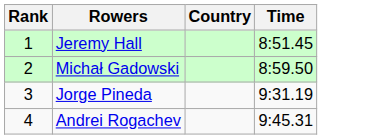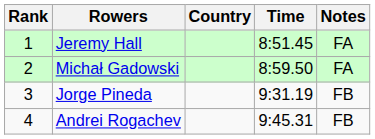 <table class="wikitable" style="text-align:center">
 <tr>
 <th>Rank</th>
 <th>Rowers</th>
 <th>Country</th>
 <th>Time</th>
+<th>Notes</th>
 </tr>
 <tr bgcolor=ccffcc>
 <td>1</td>
 <td align="left"><a href='#'>Jeremy Hall</a></td>
 <td align="left"></td>
 <td>8:51.45</td>
+<td>FA</td>
 </tr>
 <tr bgcolor=ccffcc>
 <td>2</td>
 <td align="left"><a href='#'>Michał Gadowski</a></td>
 <td align="left"></td>
 <td>8:59.50</td>
+<td>FA</td>
 </tr>
 <tr>
 <td>3</td>
 <td align="left"><a href='#'>Jorge Pineda</a></td>
 <td align="left"></td>
 <td>9:31.19</td>
+<td>FB</td>
 </tr>
 <tr>
 <td>4</td>
 <td align="left"><a href='#'>Andrei Rogachev</a></td>
 <td align="left"></td>
 <td>9:45.31</td>
+<td>FB</td>
 </tr>
 </table>
